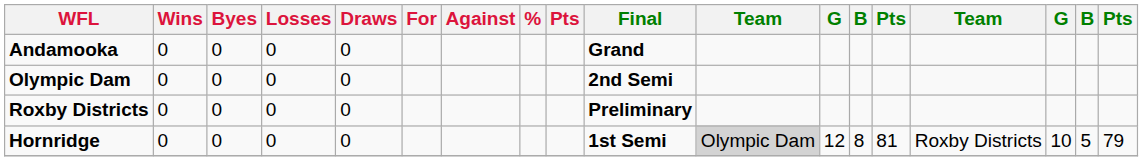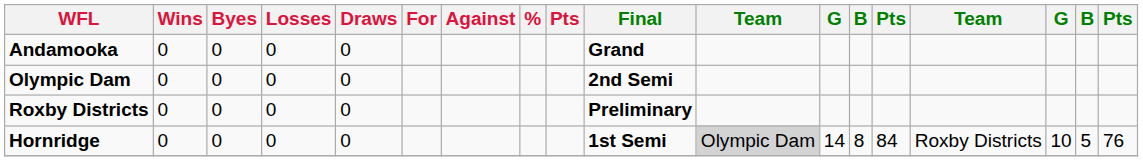 <table class="wikitable">
 <tr>
 <th style="color:crimson">WFL</th>
 <th style="color:crimson">Wins</th>
 <th style="color:crimson">Byes</th>
 <th style="color:crimson">Losses</th>
 <th style="color:crimson">Draws</th>
 <th style="color:crimson">For</th>
 <th style="color:crimson">Against</th>
 <th style="color:crimson">%</th>
 <th style="color:crimson">Pts</th>
 <th style="color:green">Final</th>
 <th style="color:green">Team</th>
 <th style="color:green">G</th>
 <th style="color:green">B</th>
 <th style="color:green">Pts</th>
 <th style="color:green">Team</th>
 <th style="color:green">G</th>
 <th style="color:green">B</th>
 <th style="color:green">Pts</th>
 </tr>
 <tr>
 <td><strong>	Andamooka	</strong></td>
 <td>0</td>
 <td>0</td>
 <td>0</td>
 <td>0</td>
 <td></td>
 <td></td>
 <td></td>
 <td></td>
 <td><strong>Grand</strong></td>
 <td></td>
 <td></td>
 <td></td>
 <td></td>
 <td></td>
 <td></td>
 <td></td>
 <td></td>
 </tr>
 <tr>
 <td><strong>	Olympic Dam	</strong></td>
 <td>0</td>
 <td>0</td>
 <td>0</td>
 <td>0</td>
 <td></td>
 <td></td>
 <td></td>
 <td></td>
 <td><strong>2nd Semi</strong></td>
 <td></td>
 <td></td>
 <td></td>
 <td></td>
 <td></td>
 <td></td>
 <td></td>
 <td></td>
 </tr>
 <tr>
 <td><strong>	Roxby Districts	</strong></td>
 <td>0</td>
 <td>0</td>
 <td>0</td>
 <td>0</td>
 <td></td>
 <td></td>
 <td></td>
 <td></td>
 <td><strong>Preliminary</strong></td>
 <td></td>
 <td></td>
 <td></td>
 <td></td>
 <td></td>
 <td></td>
 <td></td>
 <td></td>
 </tr>
 <tr>
 <td><strong>	Hornridge	</strong></td>
 <td>0</td>
 <td>0</td>
 <td>0</td>
 <td>0</td>
 <td></td>
 <td></td>
 <td></td>
 <td></td>
 <td><strong>1st Semi</strong></td>
 <td style="background: lightgrey;">Olympic Dam</td>
-<td>12</td>
+<td>14</td>
 <td>8</td>
-<td>81</td>
+<td>84</td>
 <td>Roxby Districts</td>
 <td>10</td>
 <td>5</td>
-<td>79</td>
+<td>76</td>
 </tr>
 <tr>
 </tr>
 </table>
